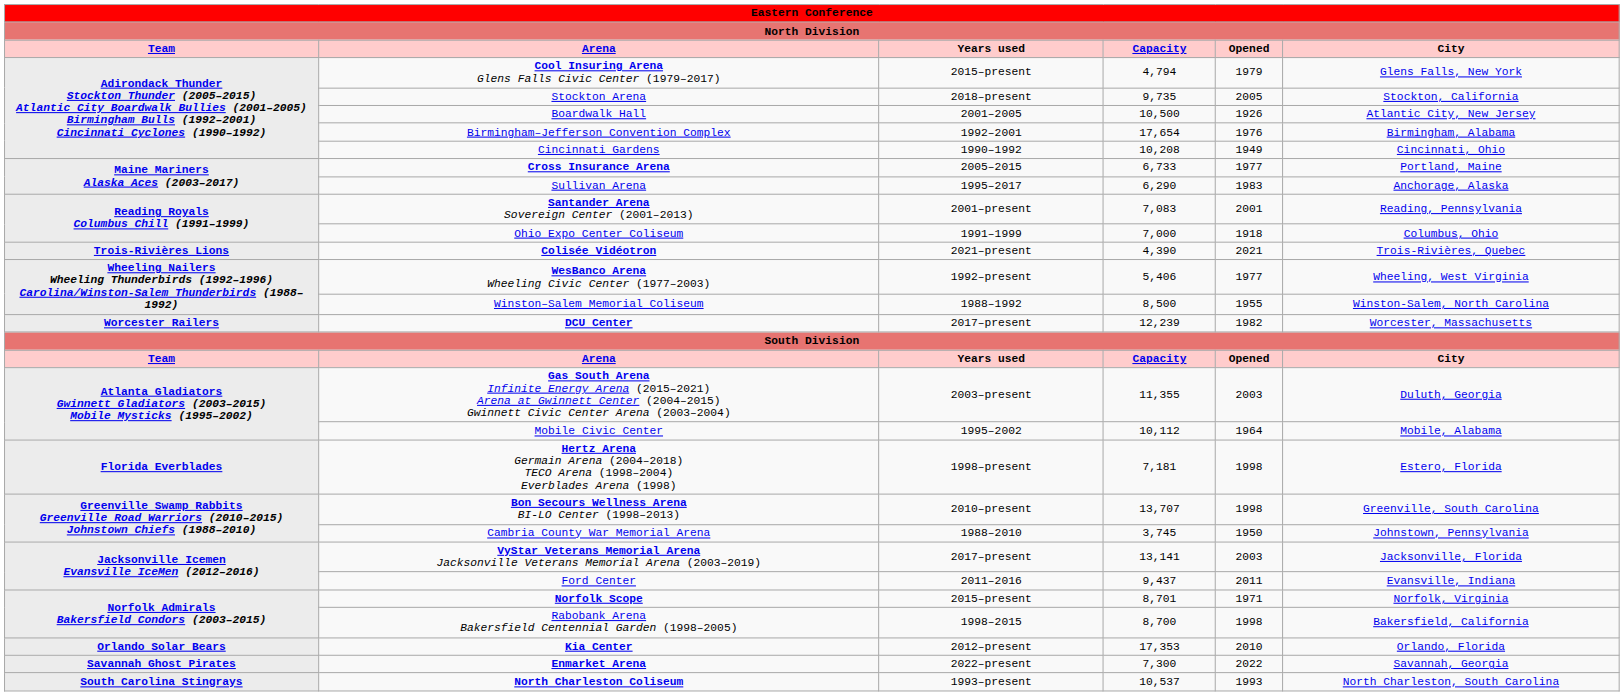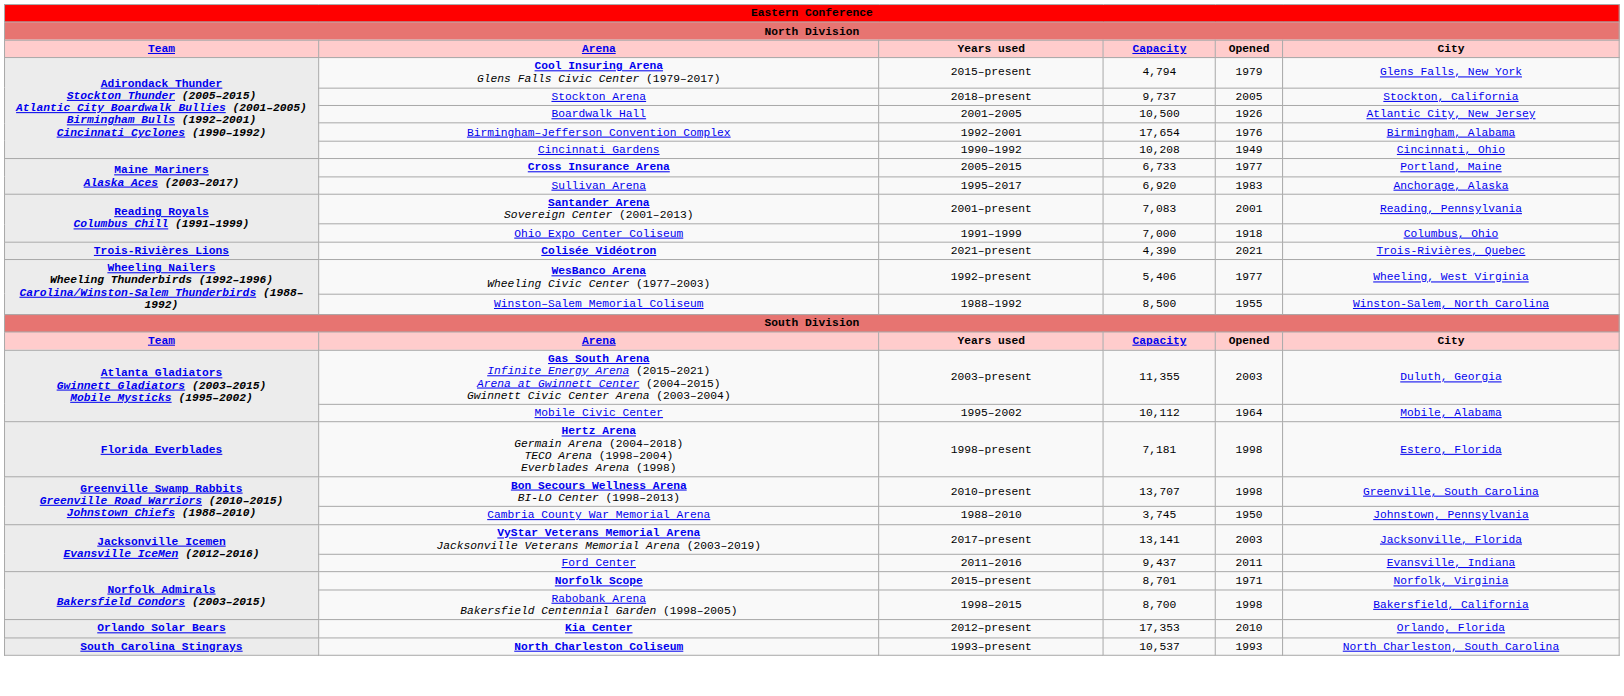 <table class="wikitable" style="font-size: 85%; text-align: center; width: 100%;">
 <tr>
 <td style="background: #FF0000" align="center" colspan="6"><strong><span>Eastern Conference</span></strong></td>
 </tr>
 <tr>
 <td style="background: #E77471" align="center" colspan="6"><strong><span>North Division</span></strong></td>
 </tr>
 <tr>
 <th style="width:14%; background: #FFCCCC;"><a href='#'>Team</a></th>
 <th style="width:25%; background: #FFCCCC;"><a href='#'>Arena</a></th>
 <th style="width:10%;background: #FFCCCC;">Years used</th>
 <th style="width:5%; background: #FFCCCC;"><a href='#'>Capacity</a></th>
 <th style="width:3%;background: #FFCCCC;">Opened</th>
 <th style="width:15%; background: #FFCCCC;">City</th>
 </tr>
 <tr>
 <th style="background: #ececec;" rowspan=5><a href='#'>Adirondack Thunder</a><br><em><a href='#'>Stockton Thunder</a> (2005–2015)<br><a href='#'>Atlantic City Boardwalk Bullies</a> (2001–2005)<br><a href='#'>Birmingham Bulls</a> (1992–2001)<br><a href='#'>Cincinnati Cyclones</a> (1990–1992)</em></th>
 <td><strong><a href='#'>Cool Insuring Arena</a></strong><br><em>Glens Falls Civic Center</em> (1979–2017)</td>
 <td>2015–present</td>
 <td>4,794</td>
 <td>1979</td>
 <td><a href='#'>Glens Falls, New York</a></td>
 </tr>
 <tr>
 <td><a href='#'>Stockton Arena</a></td>
 <td>2018–present</td>
-<td>9,735</td>
+<td>9,737</td>
 <td>2005</td>
 <td><a href='#'>Stockton, California</a></td>
 </tr>
 <tr>
 <td><a href='#'>Boardwalk Hall</a></td>
 <td>2001–2005</td>
 <td>10,500</td>
 <td>1926</td>
 <td><a href='#'>Atlantic City, New Jersey</a></td>
 </tr>
 <tr>
 <td><a href='#'>Birmingham–Jefferson Convention Complex</a></td>
 <td>1992–2001</td>
 <td>17,654</td>
 <td>1976</td>
 <td><a href='#'>Birmingham, Alabama</a></td>
 </tr>
 <tr>
 <td><a href='#'>Cincinnati Gardens</a></td>
 <td>1990–1992</td>
 <td>10,208</td>
 <td>1949</td>
 <td><a href='#'>Cincinnati, Ohio</a></td>
 </tr>
 <tr>
 <th style="background: #ececec;" rowspan=2><a href='#'>Maine Mariners</a><br><em><a href='#'>Alaska Aces</a> (2003–2017)</em></th>
 <td><strong><a href='#'>Cross Insurance Arena</a></strong></td>
 <td>2005–2015</td>
 <td>6,733</td>
 <td>1977</td>
 <td><a href='#'>Portland, Maine</a></td>
 </tr>
 <tr>
 <td><a href='#'>Sullivan Arena</a></td>
 <td>1995–2017</td>
-<td>6,290</td>
+<td>6,920</td>
 <td>1983</td>
 <td><a href='#'>Anchorage, Alaska</a></td>
 </tr>
 <tr>
 <th style="background: #ececec;" rowspan=2><a href='#'>Reading Royals</a><br><em><a href='#'>Columbus Chill</a> (1991–1999)</em></th>
 <td><strong><a href='#'>Santander Arena</a></strong><br><em>Sovereign Center</em> (2001–2013)</td>
 <td>2001–present</td>
 <td>7,083</td>
 <td>2001</td>
 <td><a href='#'>Reading, Pennsylvania</a></td>
 </tr>
 <tr>
 <td><a href='#'>Ohio Expo Center Coliseum</a></td>
 <td>1991–1999</td>
 <td>7,000</td>
 <td>1918</td>
 <td><a href='#'>Columbus, Ohio</a></td>
 </tr>
 <tr>
 <th style="background: #ececec;"><a href='#'>Trois-Rivières Lions</a></th>
 <td><strong><a href='#'>Colisée Vidéotron</a></strong></td>
 <td>2021–present</td>
 <td>4,390</td>
 <td>2021</td>
 <td><a href='#'>Trois-Rivières, Quebec</a></td>
 </tr>
 <tr>
 <th style="background: #ececec;" rowspan=2><a href='#'>Wheeling Nailers</a><br><em>Wheeling Thunderbirds (1992–1996)<br><a href='#'>Carolina/Winston-Salem Thunderbirds</a> (1988–1992)</em></th>
 <td><strong><a href='#'>WesBanco Arena</a></strong> <br> <em>Wheeling Civic Center</em> (1977–2003)</td>
 <td>1992–present</td>
 <td>5,406</td>
 <td>1977</td>
 <td><a href='#'>Wheeling, West Virginia</a></td>
 </tr>
 <tr>
 <td><a href='#'>Winston–Salem Memorial Coliseum</a></td>
 <td>1988–1992</td>
 <td>8,500</td>
 <td>1955</td>
 <td><a href='#'>Winston-Salem, North Carolina</a></td>
-</tr>
-<tr>
-<th style="background: #ececec;"><a href='#'>Worcester Railers</a></th>
-<td><strong><a href='#'>DCU Center</a></strong></td>
-<td>2017–present</td>
-<td>12,239</td>
-<td>1982</td>
-<td><a href='#'>Worcester, Massachusetts</a></td>
 </tr>
 <tr>
 <td style="background: #E77471" align="center" colspan="6"><strong><span>South Division</span></strong></td>
 </tr>
 <tr>
 <th style="width:14%; background: #FFCCCC;"><a href='#'>Team</a></th>
 <th style="width:25%; background: #FFCCCC;"><a href='#'>Arena</a></th>
 <th style="width:10%;background: #FFCCCC;">Years used</th>
 <th style="width:5%; background: #FFCCCC;"><a href='#'>Capacity</a></th>
 <th style="width:3%;background: #FFCCCC;">Opened</th>
 <th style="width:15%; background: #FFCCCC;">City</th>
 </tr>
 <tr>
 <th style="background: #ececec;" rowspan=2><a href='#'>Atlanta Gladiators</a><br><em><a href='#'>Gwinnett Gladiators</a> (2003–2015)<br><a href='#'>Mobile Mysticks</a> (1995–2002)</em></th>
 <td><strong><a href='#'>Gas South Arena</a></strong><br><em><a href='#'>Infinite Energy Arena</a></em> (2015–2021)<br><em><a href='#'>Arena at Gwinnett Center</a></em> (2004–2015)<br><em>Gwinnett Civic Center Arena</em> (2003–2004)</td>
 <td>2003–present</td>
 <td>11,355</td>
 <td>2003</td>
 <td><a href='#'>Duluth, Georgia</a></td>
 </tr>
 <tr>
 <td><a href='#'>Mobile Civic Center</a></td>
 <td>1995–2002</td>
 <td>10,112</td>
 <td>1964</td>
 <td><a href='#'>Mobile, Alabama</a></td>
 </tr>
 <tr>
 <th style="background: #ececec;"><a href='#'>Florida Everblades</a></th>
 <td><strong><a href='#'>Hertz Arena</a></strong><br><em>Germain Arena</em> (2004–2018)<br><em>TECO Arena</em> (1998–2004)<br><em>Everblades Arena</em> (1998)</td>
 <td>1998–present</td>
 <td>7,181</td>
 <td>1998</td>
 <td><a href='#'>Estero, Florida</a></td>
 </tr>
 <tr>
 <th style="background: #ececec;" rowspan=2><a href='#'>Greenville Swamp Rabbits</a><br><em><a href='#'>Greenville Road Warriors</a> (2010–2015)</em><br><em><a href='#'>Johnstown Chiefs</a> (1988–2010)</em></th>
 <td><strong><a href='#'>Bon Secours Wellness Arena</a></strong><br><em>BI-LO Center</em> (1998–2013)</td>
 <td>2010–present</td>
 <td>13,707</td>
 <td>1998</td>
 <td><a href='#'>Greenville, South Carolina</a></td>
 </tr>
 <tr>
 <td><a href='#'>Cambria County War Memorial Arena</a></td>
 <td>1988–2010</td>
 <td>3,745</td>
 <td>1950</td>
 <td><a href='#'>Johnstown, Pennsylvania</a></td>
 </tr>
 <tr>
 <th style="background: #ececec;" rowspan=2><a href='#'>Jacksonville Icemen</a><br><em><a href='#'>Evansville IceMen</a> (2012–2016)</em></th>
 <td><strong><a href='#'>VyStar Veterans Memorial Arena</a></strong><br><em>Jacksonville Veterans Memorial Arena</em> (2003–2019)</td>
 <td>2017–present</td>
 <td>13,141</td>
 <td>2003</td>
 <td><a href='#'>Jacksonville, Florida</a></td>
 </tr>
 <tr>
 <td><a href='#'>Ford Center</a></td>
 <td>2011–2016</td>
 <td>9,437</td>
 <td>2011</td>
 <td><a href='#'>Evansville, Indiana</a></td>
 </tr>
 <tr>
 <th style="background: #ececec;" rowspan=2><a href='#'>Norfolk Admirals</a><br><em><a href='#'>Bakersfield Condors</a> (2003–2015)</em></th>
 <td><strong><a href='#'>Norfolk Scope</a></strong></td>
 <td>2015–present</td>
 <td>8,701</td>
 <td>1971</td>
 <td><a href='#'>Norfolk, Virginia</a></td>
 </tr>
 <tr>
 <td><a href='#'>Rabobank Arena</a><br><em>Bakersfield Centennial Garden</em> (1998–2005)</td>
 <td>1998–2015</td>
 <td>8,700</td>
 <td>1998</td>
 <td><a href='#'>Bakersfield, California</a></td>
 </tr>
 <tr>
 <th style="background: #ececec;"><a href='#'>Orlando Solar Bears</a></th>
 <td><strong><a href='#'>Kia Center</a></strong></td>
 <td>2012–present</td>
 <td>17,353</td>
 <td>2010</td>
 <td><a href='#'>Orlando, Florida</a></td>
 </tr>
 <tr>
-<th style="background: #ececec;"><a href='#'>Savannah Ghost Pirates</a></th>
-<td><strong><a href='#'>Enmarket Arena</a></strong></td>
-<td>2022–present</td>
-<td>7,300</td>
-<td>2022</td>
-<td><a href='#'>Savannah, Georgia</a></td>
-</tr>
-<tr>
 <th style="background: #ececec;"><a href='#'>South Carolina Stingrays</a></th>
 <td><strong><a href='#'>North Charleston Coliseum</a></strong></td>
 <td>1993–present</td>
 <td>10,537</td>
 <td>1993</td>
 <td><a href='#'>North Charleston, South Carolina</a></td>
 </tr>
 </table>
